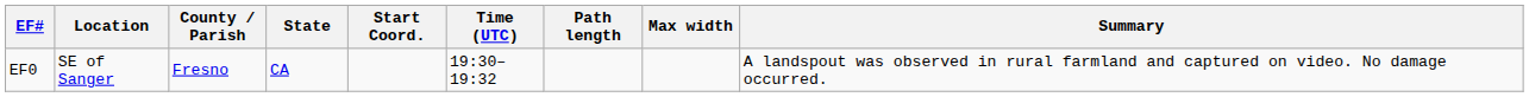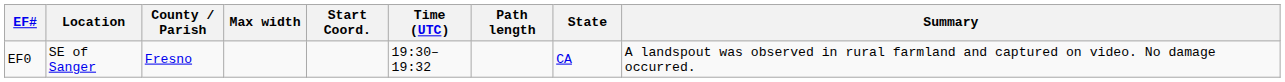 <table class="wikitable sortable" style="width:100%;">
 <tr>
 <th scope="col"  style="width:3%; text-align:center;"><a href='#'>EF#</a></th>
 <th scope="col"  style="width:7%; text-align:center;" class="unsortable">Location</th>
 <th scope="col"  style="width:6%; text-align:center;" class="unsortable">County / Parish</th>
-<th scope="col"  style="width:5%; text-align:center;">State</th>
+<th scope="col"  style="width:6%; text-align:center;">Max width</th>
 <th scope="col"  style="width:6%; text-align:center;">Start Coord.</th>
 <th scope="col"  style="width:6%; text-align:center;">Time (<a href='#'>UTC</a>)</th>
 <th scope="col"  style="width:6%; text-align:center;">Path length</th>
-<th scope="col"  style="width:6%; text-align:center;">Max width</th>
+<th scope="col"  style="width:5%; text-align:center;">State</th>
 <th scope="col" class="unsortable" style="width:48%; text-align:center;">Summary</th>
 </tr>
 <tr>
 <td bgcolor=>EF0</td>
 <td>SE of <a href='#'>Sanger</a></td>
 <td><a href='#'>Fresno</a></td>
-<td><a href='#'>CA</a></td>
+<td></td>
 <td></td>
 <td>19:30–19:32</td>
 <td></td>
-<td></td>
+<td><a href='#'>CA</a></td>
 <td>A landspout was observed in rural farmland and captured on video. No damage occurred.</td>
 </tr>
 </table>
